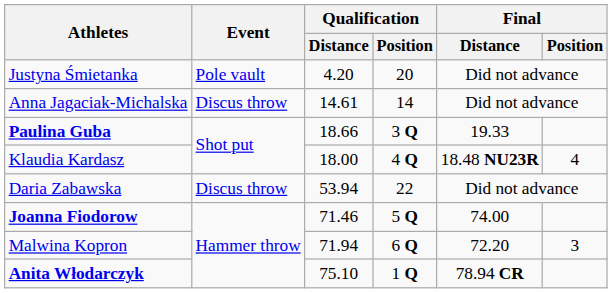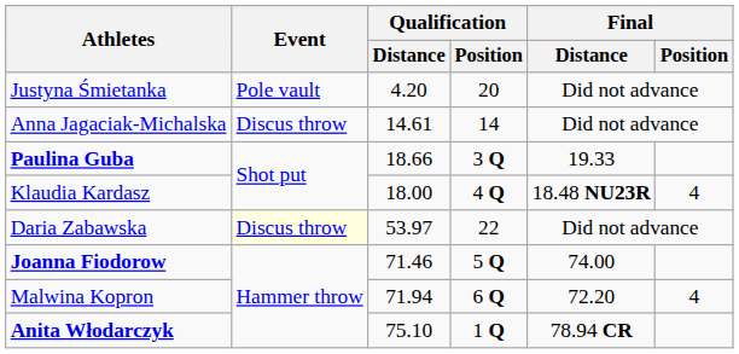 <table class=wikitable style="font-size:90%">
 <tr>
 <th rowspan="2">Athletes</th>
 <th rowspan="2">Event</th>
 <th colspan="2">Qualification</th>
 <th colspan="2">Final</th>
 </tr>
 <tr style="font-size:95%">
 <th>Distance</th>
 <th>Position</th>
 <th>Distance</th>
 <th>Position</th>
 </tr>
 <tr>
 <td><a href='#'>Justyna Śmietanka</a></td>
 <td><a href='#'>Pole vault</a></td>
 <td align=center>4.20</td>
 <td align=center>20</td>
 <td align=center colspan=2>Did not advance</td>
 </tr>
 <tr>
 <td><a href='#'>Anna Jagaciak-Michalska</a></td>
 <td><a href='#'>Discus throw</a></td>
 <td align=center>14.61</td>
 <td align=center>14</td>
 <td align=center colspan=2>Did not advance</td>
 </tr>
 <tr>
 <td><strong><a href='#'>Paulina Guba</a></strong></td>
 <td rowspan=2><a href='#'>Shot put</a></td>
 <td align=center>18.66</td>
 <td align=center>3 <strong>Q</strong></td>
 <td align=center>19.33</td>
 <td align=center></td>
 </tr>
 <tr>
 <td><a href='#'>Klaudia Kardasz</a></td>
 <td align=center>18.00</td>
 <td align=center>4 <strong>Q</strong></td>
 <td align=center>18.48 <strong>NU23R</strong></td>
 <td align=center>4</td>
 </tr>
 <tr>
 <td><a href='#'>Daria Zabawska</a></td>
-<td><a href='#'>Discus throw</a></td>
-<td align=center>53.94</td>
+<td style="background: lightyellow;"><a href='#'>Discus throw</a></td>
+<td align=center>53.97</td>
 <td align=center>22</td>
 <td align=center colspan=2>Did not advance</td>
 </tr>
 <tr>
 <td><strong><a href='#'>Joanna Fiodorow</a></strong></td>
 <td rowspan=3><a href='#'>Hammer throw</a></td>
 <td align=center>71.46</td>
 <td align=center>5 <strong>Q</strong></td>
 <td align=center>74.00</td>
 <td align=center></td>
 </tr>
 <tr>
 <td><a href='#'>Malwina Kopron</a></td>
 <td align=center>71.94</td>
 <td align=center>6 <strong>Q</strong></td>
 <td align=center>72.20</td>
-<td align=center>3</td>
+<td align=center>4</td>
 </tr>
 <tr>
 <td><strong><a href='#'>Anita Włodarczyk</a></strong></td>
 <td align=center>75.10</td>
 <td align=center>1 <strong>Q</strong></td>
 <td align=center>78.94 <strong>CR</strong></td>
 <td align=center></td>
 </tr>
 </table>
